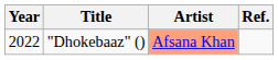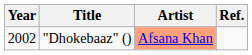 <table class="wikitable">
 <tr>
 <th>Year</th>
 <th>Title</th>
 <th>Artist</th>
 <th>Ref.</th>
 </tr>
 <tr>
-<td>2022</td>
+<td>2002</td>
 <td>"Dhokebaaz" ()</td>
 <td style="background: lightsalmon;"><a href='#'>Afsana Khan</a></td>
 <td></td>
 </tr>
 </table>
